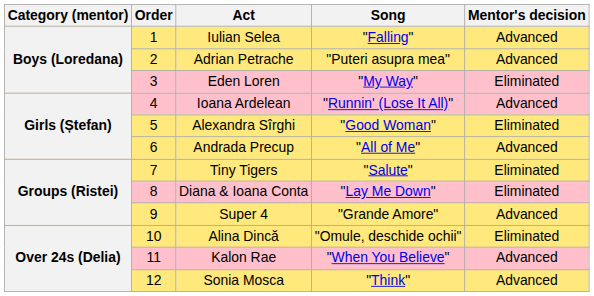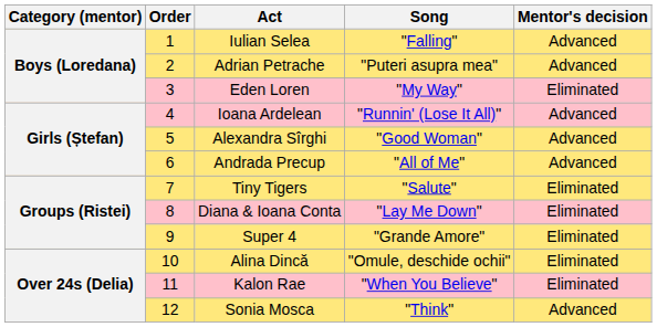 <table class="wikitable plainrowheaders" style="text-align: center;">
 <tr>
 <th>Category (mentor)</th>
 <th>Order</th>
 <th>Act</th>
 <th>Song</th>
 <th>Mentor's decision</th>
 </tr>
 <tr bgcolor=#FFE87C>
 <th rowspan="3">Boys (Loredana)</th>
 <td>1</td>
 <td>Iulian Selea</td>
 <td>"<a href='#'>Falling</a>"</td>
 <td>Advanced</td>
 </tr>
 <tr bgcolor=#FFE87C>
 <td>2</td>
 <td>Adrian Petrache</td>
 <td>"Puteri asupra mea"</td>
 <td>Advanced</td>
 </tr>
 <tr bgcolor=pink>
 <td>3</td>
 <td>Eden Loren</td>
 <td>"<a href='#'>My Way</a>"</td>
 <td>Eliminated</td>
 </tr>
 <tr bgcolor=pink>
 <th rowspan="3">Girls (Ștefan)</th>
 <td>4</td>
 <td>Ioana Ardelean</td>
 <td>"<a href='#'>Runnin' (Lose It All)</a>"</td>
 <td>Advanced</td>
 </tr>
 <tr bgcolor=#FFE87C>
 <td>5</td>
 <td>Alexandra Sîrghi</td>
 <td>"<a href='#'>Good Woman</a>"</td>
-<td>Eliminated</td>
+<td>Advanced</td>
 </tr>
 <tr bgcolor=#FFE87C>
 <td>6</td>
 <td>Andrada Precup</td>
 <td>"<a href='#'>All of Me</a>"</td>
 <td>Advanced</td>
 </tr>
 <tr bgcolor=#FFE87C>
 <th rowspan="3">Groups (Ristei)</th>
 <td>7</td>
 <td>Tiny Tigers</td>
 <td>"<a href='#'>Salute</a>"</td>
 <td>Eliminated</td>
 </tr>
 <tr bgcolor=pink>
 <td>8</td>
 <td>Diana & Ioana Conta</td>
 <td>"<a href='#'>Lay Me Down</a>"</td>
 <td>Eliminated</td>
 </tr>
 <tr bgcolor=#FFE87C>
 <td>9</td>
 <td>Super 4</td>
 <td>"Grande Amore"</td>
-<td>Advanced</td>
+<td>Eliminated</td>
 </tr>
 <tr bgcolor=#FFE87C>
 <th rowspan="3">Over 24s  (Delia)</th>
 <td>10</td>
 <td>Alina Dincă</td>
 <td>"Omule, deschide ochii"</td>
 <td>Eliminated</td>
 </tr>
 <tr bgcolor=pink>
 <td>11</td>
 <td>Kalon Rae</td>
 <td>"<a href='#'>When You Believe</a>"</td>
-<td>Advanced</td>
+<td>Eliminated</td>
 </tr>
 <tr bgcolor=#FFE87C>
 <td>12</td>
 <td>Sonia Mosca</td>
 <td>"<a href='#'>Think</a>"</td>
 <td>Advanced</td>
 </tr>
 </table>
